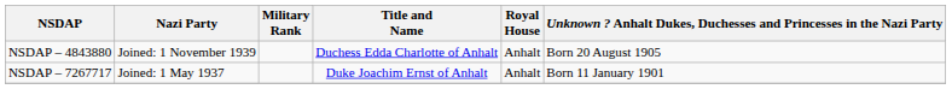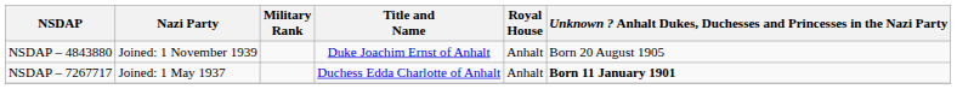 <table class="wikitable">
 <tr>
 <th>NSDAP</th>
 <th>Nazi Party</th>
 <th>Military<br>Rank</th>
 <th>Title and<br>Name</th>
 <th>Royal<br>House</th>
 <th><em>Unknown ?</em> Anhalt Dukes, Duchesses and Princesses in the Nazi Party</th>
 </tr>
 <tr>
 <td>NSDAP – 4843880</td>
 <td>Joined: 1 November 1939</td>
 <td></td>
-<td align="center"><a href='#'>Duchess Edda Charlotte of Anhalt</a></td>
+<td align="center"><a href='#'>Duke Joachim Ernst of Anhalt</a></td>
 <td align="center">Anhalt</td>
 <td>Born 20 August 1905</td>
 </tr>
 <tr>
 <td>NSDAP – 7267717</td>
 <td>Joined: 1 May 1937</td>
 <td></td>
-<td align="center"><a href='#'>Duke Joachim Ernst of Anhalt</a></td>
+<td align="center"><a href='#'>Duchess Edda Charlotte of Anhalt</a></td>
 <td align="center">Anhalt</td>
-<td>Born 11 January 1901</td>
+<td><strong>Born 11 January 1901</strong></td>
 </tr>
 <tr>
 </tr>
 </table>
